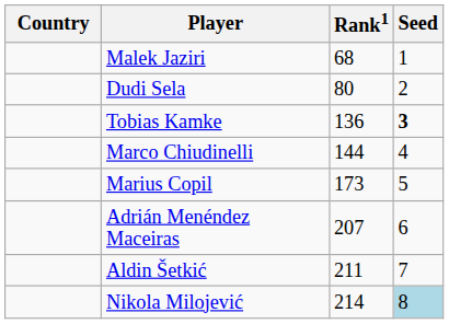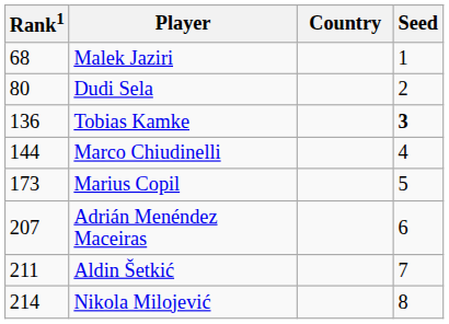 <table class="sortable wikitable">
 <tr>
+<th>Rank<sup>1</sup></th>
+<th width="175">Player</th>
 <th width="70">Country</th>
-<th width="175">Player</th>
-<th>Rank<sup>1</sup></th>
 <th>Seed</th>
 </tr>
 <tr>
+<td>68</td>
+<td><a href='#'>Malek Jaziri</a></td>
 <td></td>
-<td><a href='#'>Malek Jaziri</a></td>
-<td>68</td>
 <td>1</td>
 </tr>
 <tr>
+<td>80</td>
+<td><a href='#'>Dudi Sela</a></td>
 <td></td>
-<td><a href='#'>Dudi Sela</a></td>
-<td>80</td>
 <td>2</td>
 </tr>
 <tr>
+<td>136</td>
+<td><a href='#'>Tobias Kamke</a></td>
 <td></td>
-<td><a href='#'>Tobias Kamke</a></td>
-<td>136</td>
 <td><strong>3</strong></td>
 </tr>
 <tr>
+<td>144</td>
+<td><a href='#'>Marco Chiudinelli</a></td>
 <td></td>
-<td><a href='#'>Marco Chiudinelli</a></td>
-<td>144</td>
 <td>4</td>
 </tr>
 <tr>
+<td>173</td>
+<td><a href='#'>Marius Copil</a></td>
 <td></td>
-<td><a href='#'>Marius Copil</a></td>
-<td>173</td>
 <td>5</td>
 </tr>
 <tr>
+<td>207</td>
+<td><a href='#'>Adrián Menéndez Maceiras</a></td>
 <td></td>
-<td><a href='#'>Adrián Menéndez Maceiras</a></td>
-<td>207</td>
 <td>6</td>
 </tr>
 <tr>
+<td>211</td>
+<td><a href='#'>Aldin Šetkić</a></td>
 <td></td>
-<td><a href='#'>Aldin Šetkić</a></td>
-<td>211</td>
 <td>7</td>
 </tr>
 <tr>
+<td>214</td>
+<td><a href='#'>Nikola Milojević</a></td>
 <td></td>
-<td><a href='#'>Nikola Milojević</a></td>
-<td>214</td>
-<td style="background: lightblue;">8</td>
+<td>8</td>
 </tr>
 </table>
